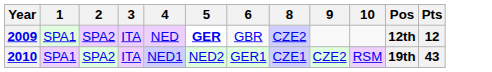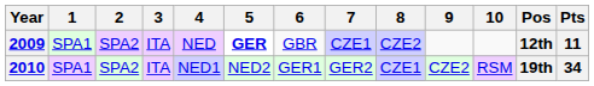 <table class="wikitable" style="text-align:center">
 <tr>
 <th>Year</th>
 <th>1</th>
 <th>2</th>
 <th>3</th>
 <th>4</th>
 <th>5</th>
 <th>6</th>
+<th>7</th>
 <th>8</th>
 <th>9</th>
 <th>10</th>
 <th>Pos</th>
 <th>Pts</th>
 </tr>
 <tr>
 <th><a href='#'>2009</a></th>
 <td style="background:#dfffdf;"><a href='#'>SPA1</a><br></td>
 <td style="background:#efcfff;"><a href='#'>SPA2</a><br></td>
 <td style="background:#efcfff;"><a href='#'>ITA</a><br></td>
 <td style="background:#efcfff;"><a href='#'>NED</a><br></td>
 <td style="background:#ffffff;"><strong><a href='#'>GER</a><br></strong></td>
 <td style="background:#;"><a href='#'>GBR</a><br></td>
+<td style="background:#cfcfff;"><a href='#'>CZE1</a><br></td>
 <td style="background:#cfcfff;"><a href='#'>CZE2</a><br></td>
 <td></td>
 <td></td>
 <th>12th</th>
-<th>12</th>
+<th>11</th>
 </tr>
 <tr>
 <th><a href='#'>2010</a></th>
 <td style="background:#efcfff;"><a href='#'>SPA1</a><br></td>
 <td style="background:#dfffdf;"><a href='#'>SPA2</a><br></td>
 <td style="background:#efcfff;"><a href='#'>ITA</a><br></td>
 <td style="background:#cfcfff;"><a href='#'>NED1</a><br></td>
 <td style="background:#dfffdf;"><a href='#'>NED2</a><br></td>
 <td style="background:#dfffdf;"><a href='#'>GER1</a><br></td>
+<td style="background:#dfffdf;"><a href='#'>GER2</a><br></td>
 <td style="background:#cfcfff;"><a href='#'>CZE1</a><br></td>
 <td style="background:#dfffdf;"><a href='#'>CZE2</a><br></td>
 <td style="background:#efcfff;"><a href='#'>RSM</a><br></td>
 <th>19th</th>
-<th>43</th>
+<th>34</th>
 </tr>
 </table>
